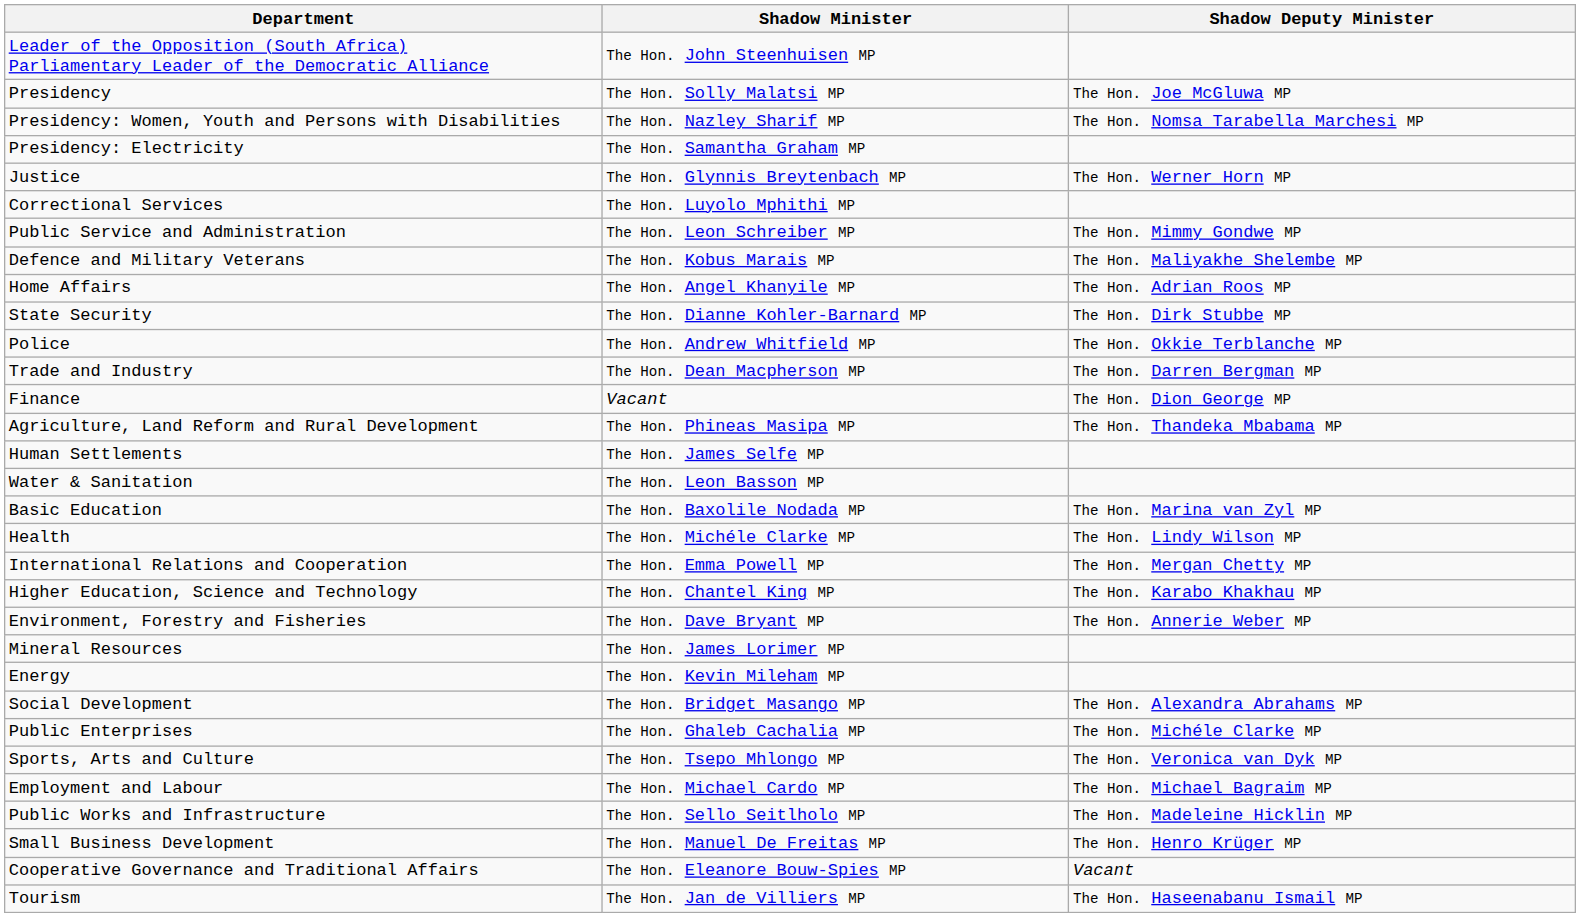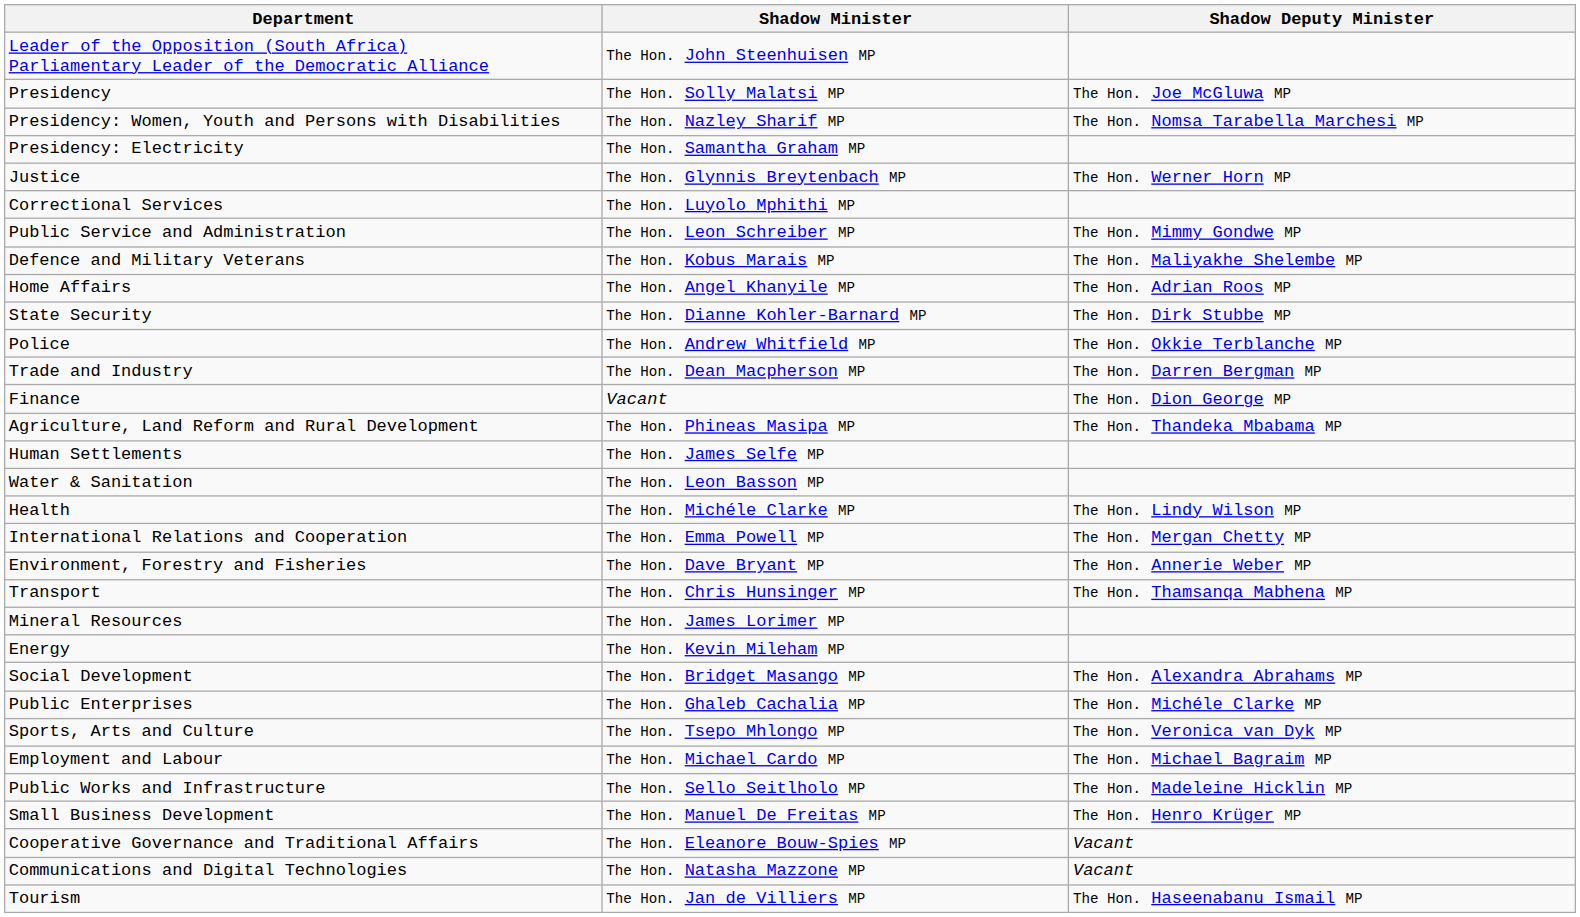 <table class="wikitable">
 <tr>
 <th width=450>Department</th>
 <th width=350>Shadow Minister</th>
 <th width=380>Shadow Deputy Minister</th>
 </tr>
 <tr>
 <td><a href='#'>Leader of the Opposition (South Africa)</a><br><a href='#'>Parliamentary Leader of the Democratic Alliance</a></td>
 <td><small>The Hon.</small> <a href='#'>John Steenhuisen</a> <small>MP</small></td>
 <td></td>
 </tr>
 <tr>
 <td>Presidency</td>
 <td><small>The Hon.</small> <a href='#'>Solly Malatsi</a> <small>MP</small></td>
 <td><small>The Hon.</small> <a href='#'>Joe McGluwa</a> <small>MP</small></td>
 </tr>
 <tr>
 <td>Presidency: Women, Youth and Persons with Disabilities</td>
 <td><small>The Hon.</small> <a href='#'>Nazley Sharif</a> <small>MP</small></td>
 <td><small>The Hon.</small> <a href='#'>Nomsa Tarabella Marchesi</a> <small>MP</small></td>
 </tr>
 <tr>
 <td>Presidency: Electricity</td>
 <td><small>The Hon.</small> <a href='#'>Samantha Graham</a> <small>MP</small></td>
 <td></td>
 </tr>
 <tr>
 <td>Justice</td>
 <td><small>The Hon.</small> <a href='#'>Glynnis Breytenbach</a> <small>MP</small></td>
 <td><small>The Hon.</small> <a href='#'>Werner Horn</a> <small>MP</small></td>
 </tr>
 <tr>
 <td>Correctional Services</td>
 <td><small>The Hon.</small> <a href='#'>Luyolo Mphithi</a> <small>MP</small></td>
 <td></td>
 </tr>
 <tr>
 <td>Public Service and Administration</td>
 <td><small>The Hon.</small> <a href='#'>Leon Schreiber</a> <small>MP</small></td>
 <td><small>The Hon.</small> <a href='#'>Mimmy Gondwe</a> <small>MP</small></td>
 </tr>
 <tr>
 <td>Defence and Military Veterans</td>
 <td><small>The Hon.</small> <a href='#'>Kobus Marais</a> <small>MP</small></td>
 <td><small>The Hon.</small> <a href='#'>Maliyakhe Shelembe</a> <small>MP</small></td>
 </tr>
 <tr>
 <td>Home Affairs</td>
 <td><small>The Hon.</small> <a href='#'>Angel Khanyile</a> <small>MP</small></td>
 <td><small>The Hon.</small> <a href='#'>Adrian Roos</a> <small>MP</small></td>
 </tr>
 <tr>
 <td>State Security</td>
 <td><small>The Hon.</small> <a href='#'>Dianne Kohler-Barnard</a> <small>MP</small></td>
 <td><small>The Hon.</small> <a href='#'>Dirk Stubbe</a> <small>MP</small></td>
 </tr>
 <tr>
 <td>Police</td>
 <td><small>The Hon.</small> <a href='#'>Andrew Whitfield</a> <small>MP</small></td>
 <td><small>The Hon.</small> <a href='#'>Okkie Terblanche</a> <small>MP</small></td>
 </tr>
 <tr>
 <td>Trade and Industry</td>
 <td><small>The Hon.</small> <a href='#'>Dean Macpherson</a> <small>MP</small></td>
 <td><small>The Hon.</small> <a href='#'>Darren Bergman</a> <small>MP</small></td>
 </tr>
 <tr>
 <td>Finance</td>
 <td><em>Vacant</em></td>
 <td><small>The Hon.</small> <a href='#'>Dion George</a> <small>MP</small></td>
 </tr>
 <tr>
 <td>Agriculture, Land Reform and Rural Development</td>
 <td><small>The Hon.</small> <a href='#'>Phineas Masipa</a> <small>MP</small></td>
 <td><small>The Hon.</small> <a href='#'>Thandeka Mbabama</a> <small>MP</small></td>
 </tr>
 <tr>
 <td>Human Settlements</td>
 <td><small>The Hon.</small> <a href='#'>James Selfe</a> <small>MP</small></td>
 <td></td>
 </tr>
 <tr>
 <td>Water & Sanitation</td>
 <td><small>The Hon.</small> <a href='#'>Leon Basson</a> <small>MP</small></td>
 <td></td>
 </tr>
 <tr>
-<td>Basic Education</td>
-<td><small>The Hon.</small> <a href='#'>Baxolile Nodada</a> <small>MP</small></td>
-<td><small>The Hon.</small> <a href='#'>Marina van Zyl</a> <small>MP</small></td>
-</tr>
-<tr>
 <td>Health</td>
 <td><small>The Hon.</small> <a href='#'>Michéle Clarke</a> <small>MP</small></td>
 <td><small>The Hon.</small> <a href='#'>Lindy Wilson</a> <small>MP</small></td>
 </tr>
 <tr>
 <td>International Relations and Cooperation</td>
 <td><small>The Hon.</small> <a href='#'>Emma Powell</a> <small>MP</small></td>
 <td><small>The Hon.</small> <a href='#'>Mergan Chetty</a> <small>MP</small></td>
 </tr>
 <tr>
-<td>Higher Education, Science and Technology</td>
-<td><small>The Hon.</small> <a href='#'>Chantel King</a> <small>MP</small></td>
-<td><small>The Hon.</small> <a href='#'>Karabo Khakhau</a> <small>MP</small></td>
-</tr>
-<tr>
 <td>Environment, Forestry and Fisheries</td>
 <td><small>The Hon.</small> <a href='#'>Dave Bryant</a> <small>MP</small></td>
 <td><small>The Hon.</small> <a href='#'>Annerie Weber</a> <small>MP</small></td>
+</tr>
+<tr>
+<td>Transport</td>
+<td><small>The Hon.</small> <a href='#'>Chris Hunsinger</a> <small>MP</small></td>
+<td><small>The Hon.</small> <a href='#'>Thamsanqa Mabhena</a> <small>MP</small></td>
 </tr>
 <tr>
 <td>Mineral Resources</td>
 <td><small>The Hon.</small> <a href='#'>James Lorimer</a> <small>MP</small></td>
 <td></td>
 </tr>
 <tr>
 <td>Energy</td>
 <td><small>The Hon.</small> <a href='#'>Kevin Mileham</a> <small>MP</small></td>
 <td></td>
 </tr>
 <tr>
 <td>Social Development</td>
 <td><small>The Hon.</small> <a href='#'>Bridget Masango</a> <small>MP</small></td>
 <td><small>The Hon.</small> <a href='#'>Alexandra Abrahams</a> <small>MP</small></td>
 </tr>
 <tr>
 <td>Public Enterprises</td>
 <td><small>The Hon.</small> <a href='#'>Ghaleb Cachalia</a> <small>MP</small></td>
 <td><small>The Hon.</small> <a href='#'>Michéle Clarke</a> <small>MP</small></td>
 </tr>
 <tr>
 <td>Sports, Arts and Culture</td>
 <td><small>The Hon.</small> <a href='#'>Tsepo Mhlongo</a> <small>MP</small></td>
 <td><small>The Hon.</small> <a href='#'>Veronica van Dyk</a> <small>MP</small></td>
 </tr>
 <tr>
 <td>Employment and Labour</td>
 <td><small>The Hon.</small> <a href='#'>Michael Cardo</a> <small>MP</small></td>
 <td><small>The Hon.</small> <a href='#'>Michael Bagraim</a> <small>MP</small></td>
 </tr>
 <tr>
 <td>Public Works and Infrastructure</td>
 <td><small>The Hon.</small> <a href='#'>Sello Seitlholo</a> <small>MP</small></td>
 <td><small>The Hon.</small> <a href='#'>Madeleine Hicklin</a> <small>MP</small></td>
 </tr>
 <tr>
 <td>Small Business Development</td>
 <td><small>The Hon.</small> <a href='#'>Manuel De Freitas</a> <small>MP</small></td>
 <td><small>The Hon.</small> <a href='#'>Henro Krüger</a> <small>MP</small></td>
 </tr>
 <tr>
 <td>Cooperative Governance and Traditional Affairs</td>
 <td><small>The Hon.</small> <a href='#'>Eleanore Bouw-Spies</a>  <small>MP</small></td>
 <td><em>Vacant</em></td>
 </tr>
 <tr>
+<td>Communications and Digital Technologies</td>
+<td><small>The Hon.</small> <a href='#'>Natasha Mazzone</a> <small>MP</small></td>
+<td><em>Vacant</em></td>
+</tr>
+<tr>
 <td>Tourism</td>
 <td><small>The Hon.</small> <a href='#'>Jan de Villiers</a> <small>MP</small></td>
 <td><small>The Hon.</small> <a href='#'>Haseenabanu Ismail</a> <small>MP</small></td>
 </tr>
 </table>
